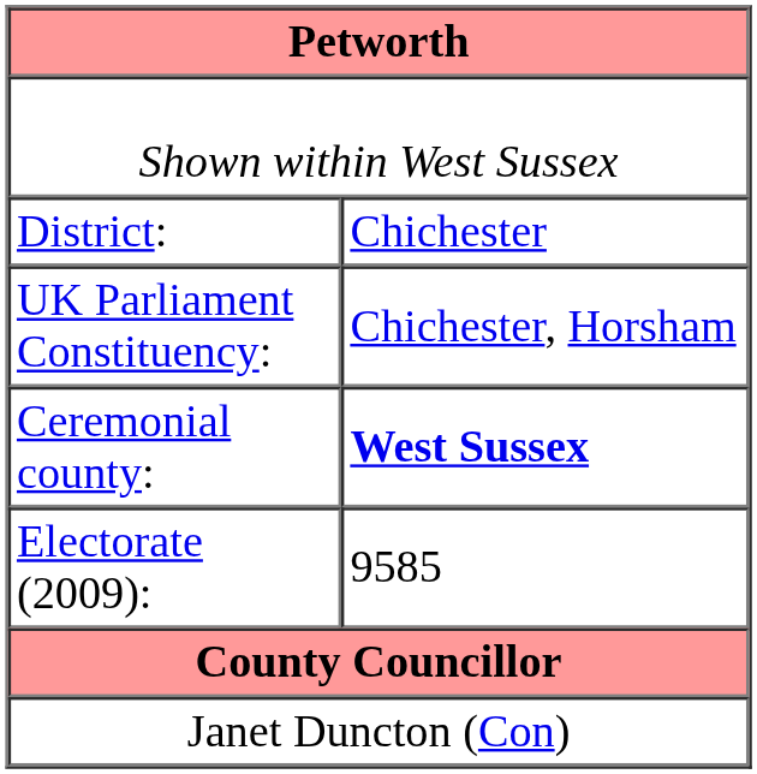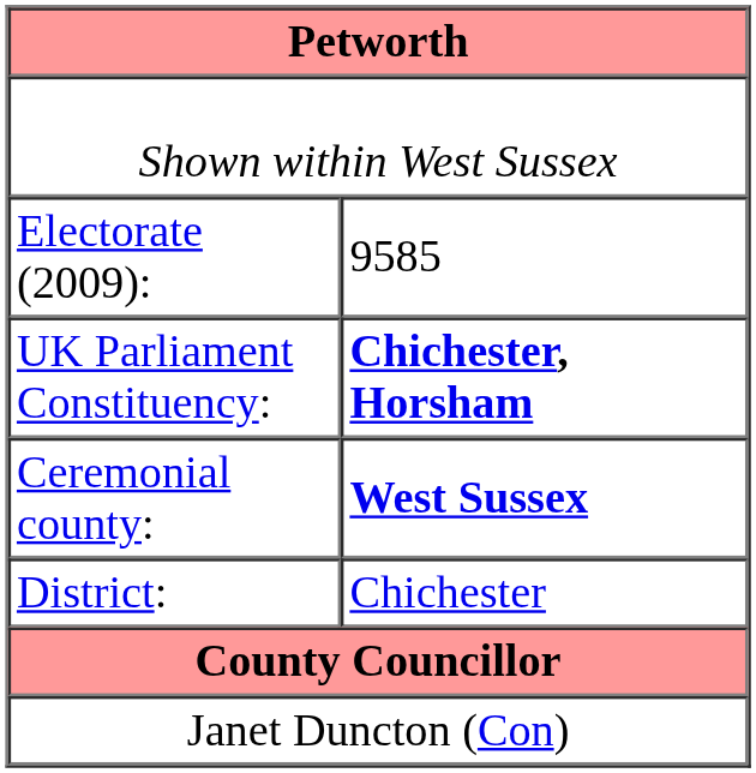 <table class="vcard" border=1 cellpadding=2 cellspacing=0 align=right width=260 style=margin-left:0.5em;>
 <tr>
 <th class="fn org" colspan=2 align=center bgcolor="#ff9999"><strong>Petworth</strong></th>
 </tr>
 <tr>
 <td colspan=2 align=center><br><em>Shown within West Sussex</em></td>
 </tr>
 <tr class="note">
-<td width="45%"><a href='#'>District</a>:</td>
-<td><a href='#'>Chichester</a></td>
+<td><a href='#'>Electorate</a> (2009):</td>
+<td>9585</td>
 </tr>
 <tr class="note">
 <td><a href='#'>UK Parliament Constituency</a>:</td>
-<td><a href='#'>Chichester</a>, <a href='#'>Horsham</a></td>
+<td><strong><a href='#'>Chichester</a>, <a href='#'>Horsham</a></strong></td>
 </tr>
 <tr class="note">
 <td><a href='#'>Ceremonial county</a>:</td>
 <td><strong><a href='#'>West Sussex</a></strong></td>
 </tr>
 <tr class="note">
-<td><a href='#'>Electorate</a> (2009):</td>
-<td>9585</td>
+<td width="45%"><a href='#'>District</a>:</td>
+<td><a href='#'>Chichester</a></td>
 </tr>
 <tr>
 <th colspan=2 align=center bgcolor="#ff9999">County Councillor</th>
 </tr>
 <tr>
 <td colspan=2 align=center>Janet Duncton (<a href='#'>Con</a>)</td>
 </tr>
 </table>
